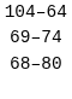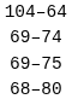 <table style="text-align:center">
 <tr>
 <th width=200></th>
 <th width=100></th>
 <th width=200></th>
 </tr>
 <tr>
 <td align=right><strong></strong></td>
 <td align=center>104–64</td>
 <td align=left></td>
 </tr>
 <tr>
 <td align=right></td>
 <td align=center>69–74</td>
 <td align=left><strong> </strong></td>
 </tr>
 <tr>
 <td align=right></td>
+<td align=center>69–75</td>
+<td align=left><strong> </strong></td>
+</tr>
+<tr>
+<td align=right></td>
 <td align=center>68–80</td>
 <td align=left><strong> </strong></td>
 </tr>
 </table>
